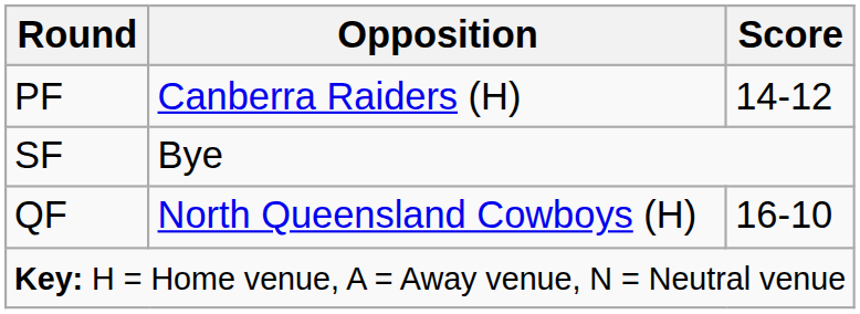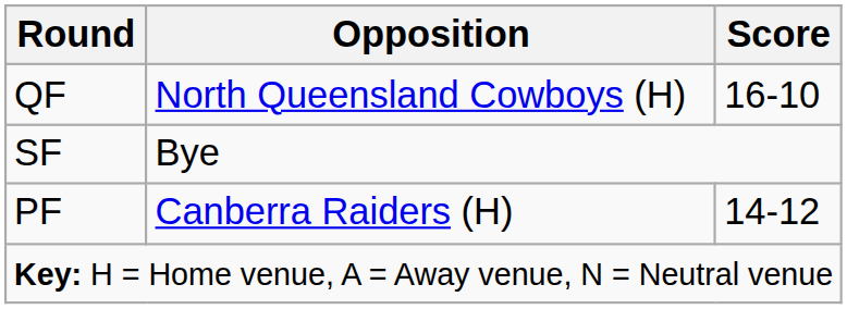 <table class="wikitable">
 <tr>
 <th>Round</th>
 <th>Opposition</th>
 <th>Score</th>
 </tr>
 <tr>
-<td>PF</td>
-<td><a href='#'>Canberra Raiders</a> (H)</td>
-<td>14-12</td>
+<td>QF</td>
+<td><a href='#'>North Queensland Cowboys</a> (H)</td>
+<td>16-10</td>
 </tr>
 <tr>
 <td>SF</td>
 <td colspan="2">Bye</td>
 </tr>
 <tr>
-<td>QF</td>
-<td><a href='#'>North Queensland Cowboys</a> (H)</td>
-<td>16-10</td>
+<td>PF</td>
+<td><a href='#'>Canberra Raiders</a> (H)</td>
+<td>14-12</td>
 </tr>
 <tr>
 <td colspan="3"><small><strong>Key:</strong> H = Home venue, A = Away venue, N = Neutral venue</small></td>
 </tr>
 </table>
